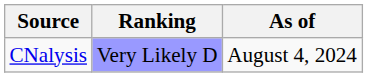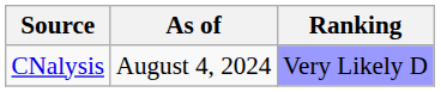 <table class="wikitable">
 <tr>
 <th>Source</th>
+<th>As of</th>
 <th>Ranking</th>
-<th>As of</th>
 </tr>
 <tr>
 <td><a href='#'>CNalysis</a></td>
+<td>August 4, 2024</td>
 <td style="background:#9999FF" data-sort-value="4" align="center">Very Likely D</td>
-<td>August 4, 2024</td>
 </tr>
 </table>
